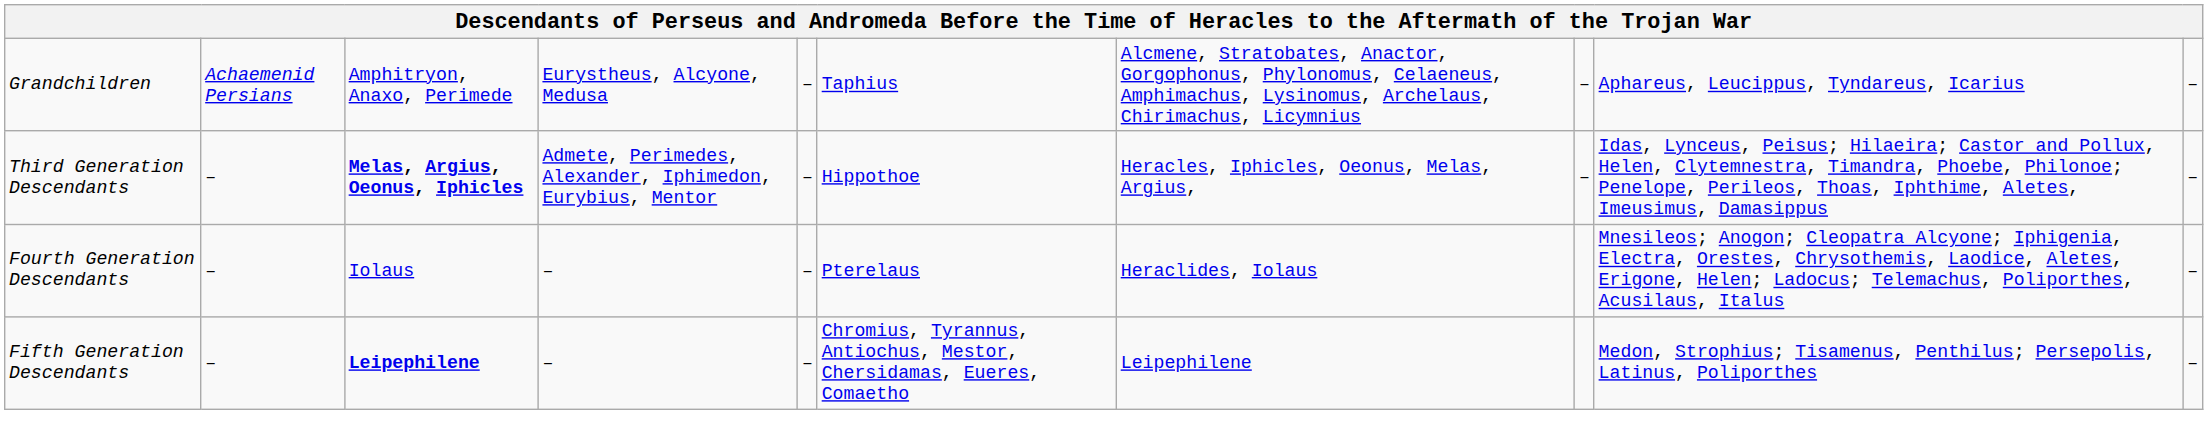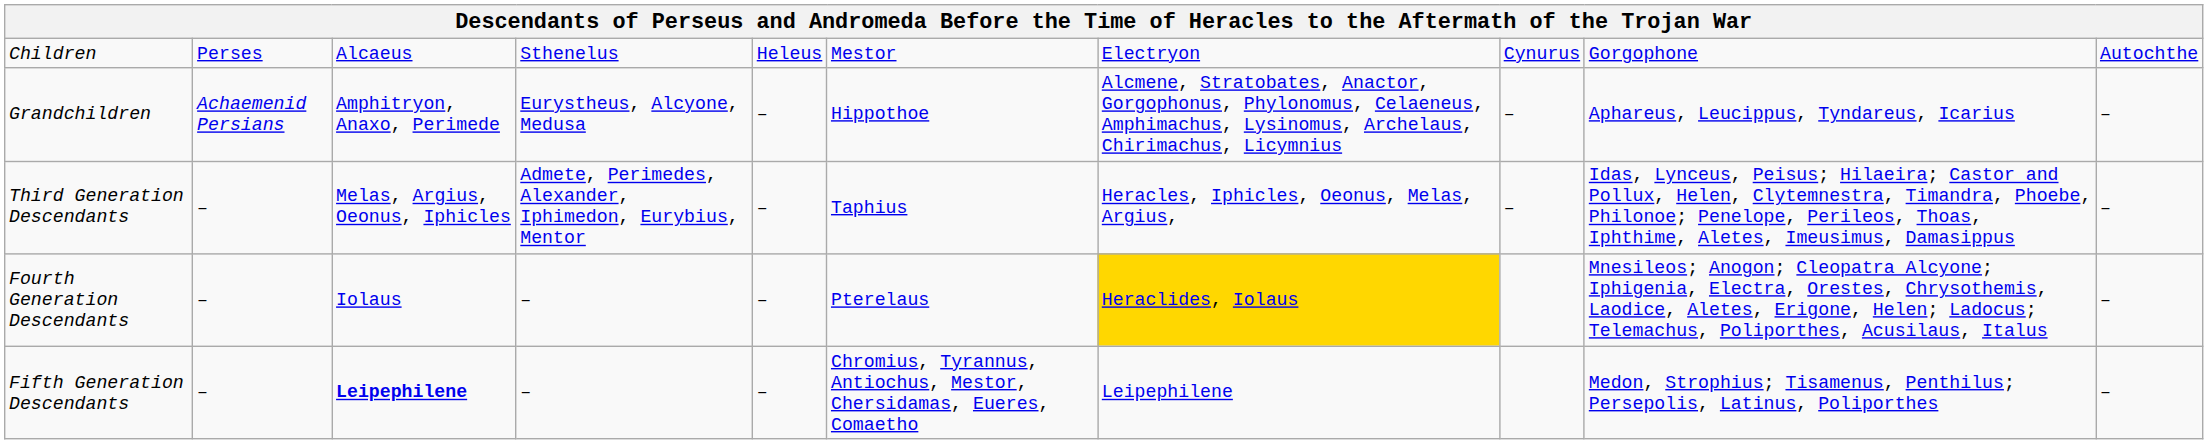 <table class="wikitable">
 <tr>
 <th colspan="10"><big>Descendants of Perseus and Andromeda Before the Time of Heracles to the Aftermath of the Trojan War</big></th>
+</tr>
+<tr>
+<td><em>Children</em></td>
+<td><a href='#'>Perses</a></td>
+<td><a href='#'>Alcaeus</a></td>
+<td><a href='#'>Sthenelus</a></td>
+<td><a href='#'>Heleus</a></td>
+<td><a href='#'>Mestor</a></td>
+<td><a href='#'>Electryon</a></td>
+<td><a href='#'>Cynurus</a></td>
+<td><a href='#'>Gorgophone</a></td>
+<td><a href='#'>Autochthe</a></td>
 </tr>
 <tr>
 <td><em>Grandchildren</em></td>
 <td><em><a href='#'>Achaemenid</a> <a href='#'>Persians</a></em></td>
 <td><a href='#'>Amphitryon</a>, <a href='#'>Anaxo</a>, <a href='#'>Perimede</a></td>
 <td><a href='#'>Eurystheus</a>, <a href='#'>Alcyone</a>, <a href='#'>Medusa</a></td>
 <td>–</td>
-<td><a href='#'>Taphius</a></td>
+<td><a href='#'>Hippothoe</a></td>
 <td><a href='#'>Alcmene</a>, <a href='#'>Stratobates</a>, <a href='#'>Anactor</a>, <a href='#'>Gorgophonus</a>, <a href='#'>Phylonomus</a>, <a href='#'>Celaeneus</a>, <a href='#'>Amphimachus</a>, <a href='#'>Lysinomus</a>, <a href='#'>Archelaus</a>, <a href='#'>Chirimachus</a>, <a href='#'>Licymnius</a></td>
 <td>–</td>
 <td><a href='#'>Aphareus</a>, <a href='#'>Leucippus</a>, <a href='#'>Tyndareus</a>, <a href='#'>Icarius</a></td>
 <td>–</td>
 </tr>
 <tr>
 <td><em>Third Generation Descendants</em></td>
 <td>–</td>
-<td><strong><a href='#'>Melas</a>, <a href='#'>Argius</a>, <a href='#'>Oeonus</a>, <a href='#'>Iphicles</a></strong></td>
+<td><a href='#'>Melas</a>, <a href='#'>Argius</a>, <a href='#'>Oeonus</a>, <a href='#'>Iphicles</a></td>
 <td><a href='#'>Admete</a>, <a href='#'>Perimedes</a>, <a href='#'>Alexander</a>, <a href='#'>Iphimedon</a>, <a href='#'>Eurybius</a>, <a href='#'>Mentor</a></td>
 <td>–</td>
-<td><a href='#'>Hippothoe</a></td>
+<td><a href='#'>Taphius</a></td>
 <td><a href='#'>Heracles</a>, <a href='#'>Iphicles</a>, <a href='#'>Oeonus</a>, <a href='#'>Melas</a>, <a href='#'>Argius</a>,</td>
 <td>–</td>
 <td><a href='#'>Idas</a>, <a href='#'>Lynceus</a>, <a href='#'>Peisus</a>; <a href='#'>Hilaeira</a>; <a href='#'>Castor and Pollux</a>, <a href='#'>Helen</a>, <a href='#'>Clytemnestra</a>, <a href='#'>Timandra</a>, <a href='#'>Phoebe</a>, <a href='#'>Philonoe</a>; <a href='#'>Penelope</a>, <a href='#'>Perileos</a>, <a href='#'>Thoas</a>, <a href='#'>Iphthime</a>, <a href='#'>Aletes</a>, <a href='#'>Imeusimus</a>, <a href='#'>Damasippus</a></td>
 <td>–</td>
 </tr>
 <tr>
 <td><em>Fourth Generation Descendants</em></td>
 <td>–</td>
 <td><a href='#'>Iolaus</a></td>
 <td>–</td>
 <td>–</td>
 <td><a href='#'>Pterelaus</a></td>
-<td><a href='#'>Heraclides</a>, <a href='#'>Iolaus</a></td>
+<td style="background: gold;"><a href='#'>Heraclides</a>, <a href='#'>Iolaus</a></td>
 <td></td>
 <td><a href='#'>Mnesileos</a>; <a href='#'>Anogon</a>; <a href='#'>Cleopatra Alcyone</a>; <a href='#'>Iphigenia</a>, <a href='#'>Electra</a>, <a href='#'>Orestes</a>, <a href='#'>Chrysothemis</a>, <a href='#'>Laodice</a>, <a href='#'>Aletes</a>, <a href='#'>Erigone</a>, <a href='#'>Helen</a>; <a href='#'>Ladocus</a>; <a href='#'>Telemachus</a>, <a href='#'>Poliporthes</a>, <a href='#'>Acusilaus</a>, <a href='#'>Italus</a></td>
 <td>–</td>
 </tr>
 <tr>
 <td><em>Fifth Generation Descendants</em></td>
 <td>–</td>
 <td><strong><a href='#'>Leipephilene</a></strong></td>
 <td>–</td>
 <td>–</td>
 <td><a href='#'>Chromius</a>, <a href='#'>Tyrannus</a>, <a href='#'>Antiochus</a>, <a href='#'>Mestor</a>, <a href='#'>Chersidamas</a>, <a href='#'>Eueres</a>, <a href='#'>Comaetho</a></td>
 <td><a href='#'>Leipephilene</a></td>
 <td></td>
 <td><a href='#'>Medon</a>, <a href='#'>Strophius</a>; <a href='#'>Tisamenus</a>, <a href='#'>Penthilus</a>; <a href='#'>Persepolis</a>, <a href='#'>Latinus</a>, <a href='#'>Poliporthes</a></td>
 <td>–</td>
 </tr>
 </table>
